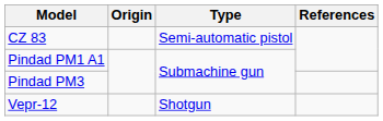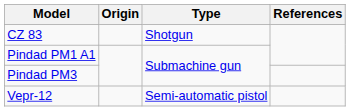 <table class="wikitable">
 <tr>
 <th>Model</th>
 <th>Origin</th>
 <th>Type</th>
 <th>References</th>
 </tr>
 <tr>
 <td><a href='#'>CZ 83</a></td>
 <td></td>
-<td><a href='#'>Semi-automatic pistol</a></td>
+<td><a href='#'>Shotgun</a></td>
 <td rowspan="2"></td>
 </tr>
 <tr>
 <td><a href='#'>Pindad PM1 A1</a></td>
 <td rowspan="2"></td>
 <td rowspan="2"><a href='#'>Submachine gun</a></td>
 </tr>
 <tr>
 <td><a href='#'>Pindad PM3</a></td>
 <td></td>
 </tr>
 <tr>
 <td><a href='#'>Vepr-12</a></td>
 <td></td>
-<td><a href='#'>Shotgun</a></td>
+<td><a href='#'>Semi-automatic pistol</a></td>
 <td></td>
 </tr>
 </table>
